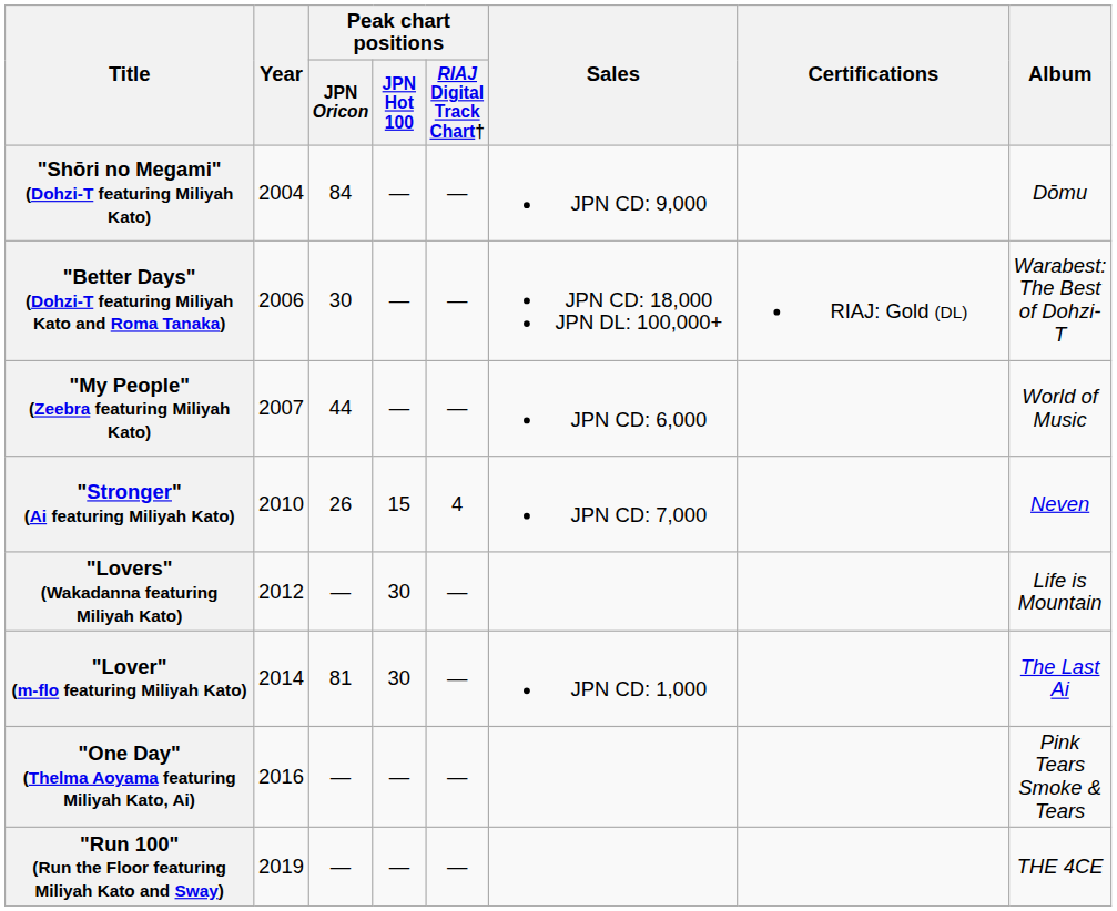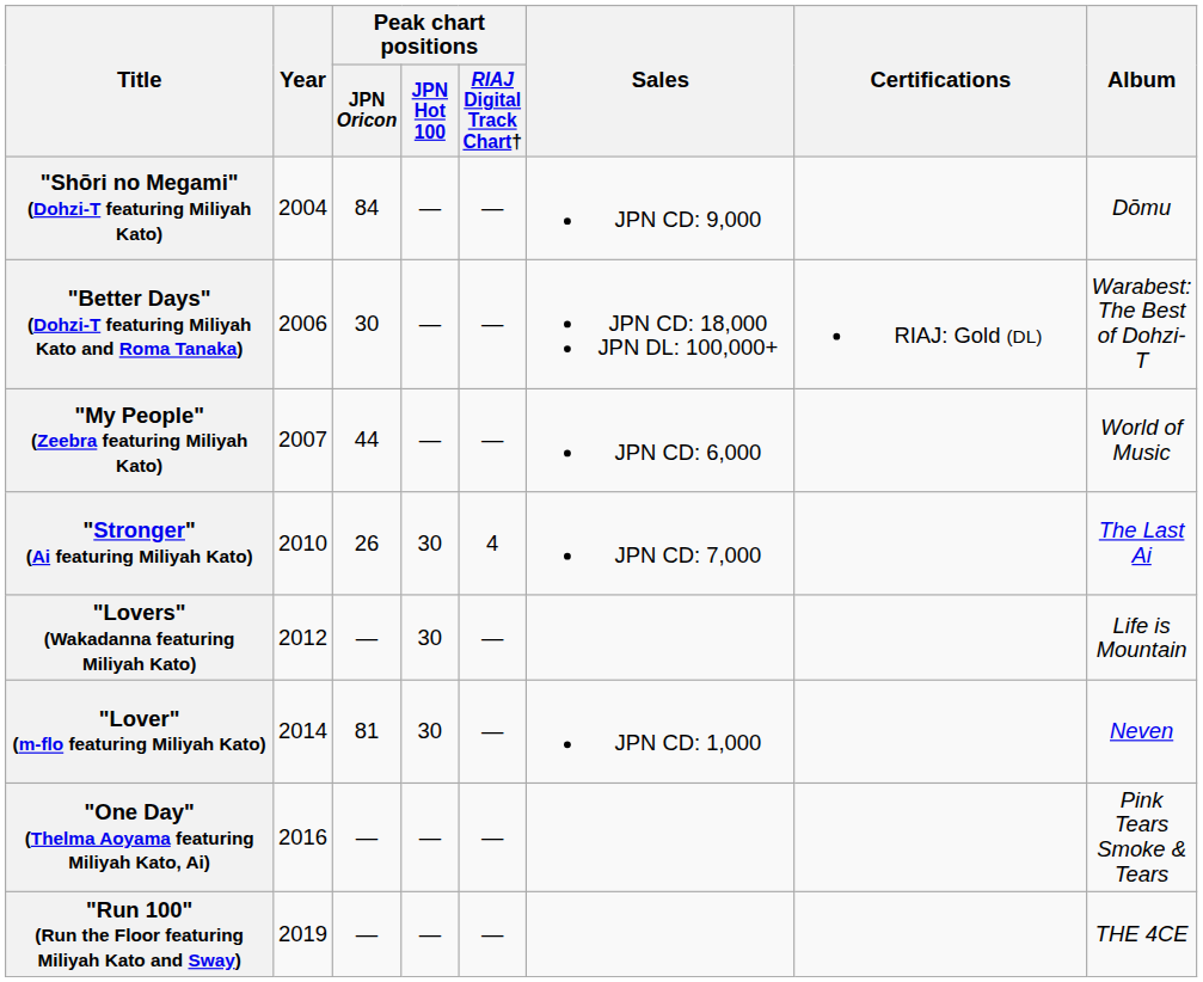 <table class="wikitable plainrowheaders" style="text-align:center;">
 <tr>
 <th scope="col" rowspan="2" style="width:16em;">Title</th>
 <th scope="col" rowspan="2">Year</th>
 <th scope="col" colspan="3">Peak chart positions</th>
 <th scope="col" rowspan="2" style="width:15em;">Sales</th>
 <th scope="col" rowspan="2" style="width:17em;">Certifications</th>
 <th scope="col" rowspan="2">Album</th>
 </tr>
 <tr>
 <th style="width:3em;font-size:85%">JPN <em>Oricon</em><br></th>
 <th style="width:3em;font-size:85%"><a href='#'>JPN Hot 100</a><br></th>
 <th style="width:3em;font-size:85%"><a href='#'><em>RIAJ</em> Digital Track Chart</a>†<br></th>
 </tr>
 <tr>
 <th scope="row">"Shōri no Megami"<br><small>(<a href='#'>Dohzi-T</a> featuring Miliyah Kato)</small></th>
 <td>2004</td>
 <td>84</td>
 <td>—</td>
 <td>—</td>
 <td><br><ul><li>JPN CD: 9,000</li></ul></td>
 <td></td>
 <td><em>Dōmu</em></td>
 </tr>
 <tr>
 <th scope="row">"Better Days"<br><small>(<a href='#'>Dohzi-T</a> featuring Miliyah Kato and <a href='#'>Roma Tanaka</a>)</small></th>
 <td>2006</td>
 <td>30</td>
 <td>—</td>
 <td>—</td>
 <td><br><ul><li>JPN CD: 18,000</li><li>JPN DL: 100,000+</li></ul></td>
 <td><br><ul><li>RIAJ: Gold <small>(DL)</small></li></ul></td>
 <td><em>Warabest: The Best of Dohzi-T</em></td>
 </tr>
 <tr>
 <th scope="row">"My People"<br><small>(<a href='#'>Zeebra</a> featuring Miliyah Kato)</small></th>
 <td>2007</td>
 <td>44</td>
 <td>—</td>
 <td>—</td>
 <td><br><ul><li>JPN CD: 6,000</li></ul></td>
 <td></td>
 <td><em>World of Music</em></td>
 </tr>
 <tr>
 <th scope="row">"<a href='#'>Stronger</a>"<br><small>(<a href='#'>Ai</a> featuring Miliyah Kato)</small></th>
 <td>2010</td>
 <td>26</td>
-<td>15</td>
+<td>30</td>
 <td>4</td>
 <td><br><ul><li>JPN CD: 7,000</li></ul></td>
 <td></td>
-<td><em><a href='#'>Neven</a></em></td>
+<td><em><a href='#'>The Last Ai</a></em></td>
 </tr>
 <tr>
 <th scope="row">"Lovers"<br><small>(Wakadanna featuring Miliyah Kato)</small></th>
 <td>2012</td>
 <td>—</td>
 <td>30</td>
 <td>—</td>
 <td></td>
 <td></td>
 <td><em>Life is Mountain</em></td>
 </tr>
 <tr>
 <th scope="row">"Lover"<br><small>(<a href='#'>m-flo</a> featuring Miliyah Kato)</small></th>
 <td>2014</td>
 <td>81</td>
 <td>30</td>
 <td>—</td>
 <td><br><ul><li>JPN CD: 1,000</li></ul></td>
 <td></td>
-<td><em><a href='#'>The Last Ai</a></em></td>
+<td><em><a href='#'>Neven</a></em></td>
 </tr>
 <tr>
 <th scope="row">"One Day"<br><small>(<a href='#'>Thelma Aoyama</a> featuring Miliyah Kato, Ai)</small></th>
 <td>2016</td>
 <td>—</td>
 <td>—</td>
 <td>—</td>
 <td></td>
 <td></td>
 <td><em>Pink Tears</em><br><em>Smoke & Tears</em></td>
 </tr>
 <tr>
 <th scope="row">"Run 100"<br><small>(Run the Floor featuring Miliyah Kato and <a href='#'>Sway</a>)</small></th>
 <td>2019</td>
 <td>—</td>
 <td>—</td>
 <td>—</td>
 <td></td>
 <td></td>
 <td><em>THE 4CE</em></td>
 </tr>
 </table>
